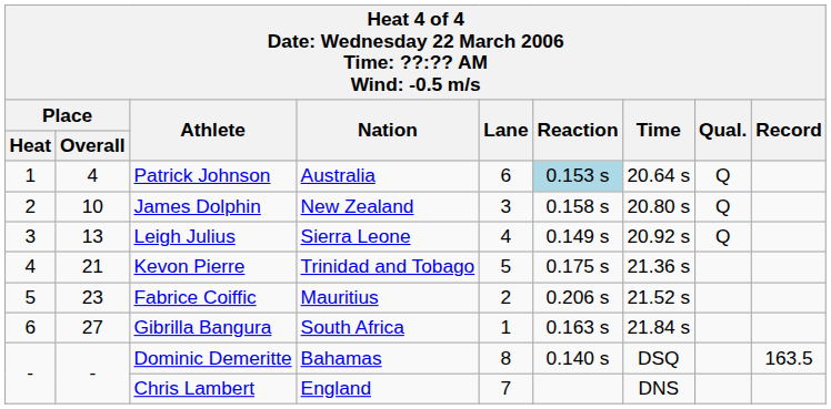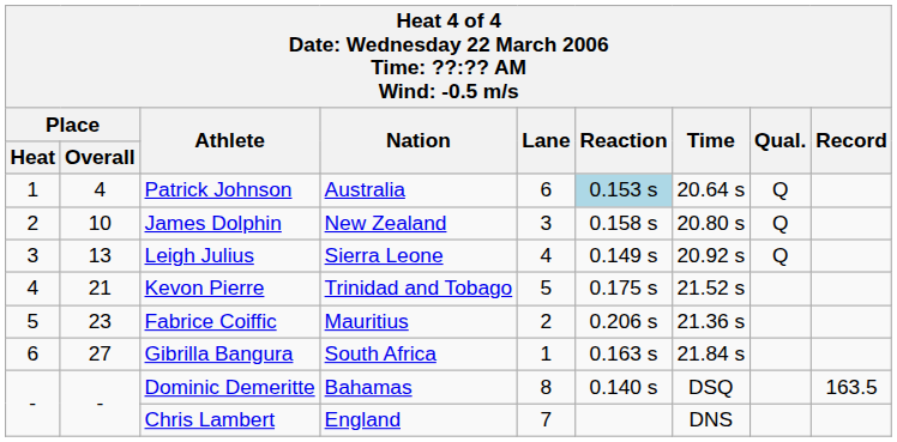 <table class="wikitable">
 <tr>
 <th colspan=9>Heat 4 of 4 <br> Date: Wednesday 22 March 2006 <br> Time: ??:?? AM <br> Wind: -0.5 m/s</th>
 </tr>
 <tr>
 <th colspan=2>Place</th>
 <th rowspan=2>Athlete</th>
 <th rowspan=2>Nation</th>
 <th rowspan=2>Lane</th>
 <th rowspan=2>Reaction</th>
 <th rowspan=2>Time</th>
 <th rowspan=2>Qual.</th>
 <th rowspan=2>Record</th>
 </tr>
 <tr>
 <th>Heat</th>
 <th>Overall</th>
 </tr>
 <tr>
 <td align="center">1</td>
 <td align="center">4</td>
 <td align="left"><a href='#'>Patrick Johnson</a></td>
 <td align="left"> <a href='#'>Australia</a></td>
 <td align="center">6</td>
 <td align="center" style="background: lightblue;">0.153 s</td>
 <td align="center">20.64 s</td>
 <td align="center">Q</td>
 <td align="center"></td>
 </tr>
 <tr>
 <td align="center">2</td>
 <td align="center">10</td>
 <td align="left"><a href='#'>James Dolphin</a></td>
 <td align="left"> <a href='#'>New Zealand</a></td>
 <td align="center">3</td>
 <td align="center">0.158 s</td>
 <td align="center">20.80 s</td>
 <td align="center">Q</td>
 <td align="center"></td>
 </tr>
 <tr>
 <td align="center">3</td>
 <td align="center">13</td>
 <td align="left"><a href='#'>Leigh Julius</a></td>
 <td align="left"> <a href='#'>Sierra Leone</a></td>
 <td align="center">4</td>
 <td align="center">0.149 s</td>
 <td align="center">20.92 s</td>
 <td align="center">Q</td>
 <td align="center"></td>
 </tr>
 <tr>
 <td align="center">4</td>
 <td align="center">21</td>
 <td align="left"><a href='#'>Kevon Pierre</a></td>
 <td align="left"> <a href='#'>Trinidad and Tobago</a></td>
 <td align="center">5</td>
 <td align="center">0.175 s</td>
-<td align="center">21.36 s</td>
+<td align="center">21.52 s</td>
 <td align="center"></td>
 <td align="center"></td>
 </tr>
 <tr>
 <td align="center">5</td>
 <td align="center">23</td>
 <td align="left"><a href='#'>Fabrice Coiffic</a></td>
 <td align="left"> <a href='#'>Mauritius</a></td>
 <td align="center">2</td>
 <td align="center">0.206 s</td>
-<td align="center">21.52 s</td>
+<td align="center">21.36 s</td>
 <td align="center"></td>
 <td align="center"></td>
 </tr>
 <tr>
 <td align="center">6</td>
 <td align="center">27</td>
 <td align="left"><a href='#'>Gibrilla Bangura</a></td>
 <td align="left"> <a href='#'>South Africa</a></td>
 <td align="center">1</td>
 <td align="center">0.163 s</td>
 <td align="center">21.84 s</td>
 <td align="center"></td>
 <td align="center"></td>
 </tr>
 <tr>
 <td rowspan="2" align="center">-</td>
 <td rowspan="2" align="center">-</td>
 <td align="left"><a href='#'>Dominic Demeritte</a></td>
 <td align="left"> <a href='#'>Bahamas</a></td>
 <td align="center">8</td>
 <td align="center">0.140 s</td>
 <td align="center">DSQ</td>
 <td align="center"></td>
 <td align="center">163.5</td>
 </tr>
 <tr>
 <td align="left"><a href='#'>Chris Lambert</a></td>
 <td align="left"> <a href='#'>England</a></td>
 <td align="center">7</td>
 <td align="center"></td>
 <td align="center">DNS</td>
 <td align="center"></td>
 <td align="center"></td>
 </tr>
 </table>
